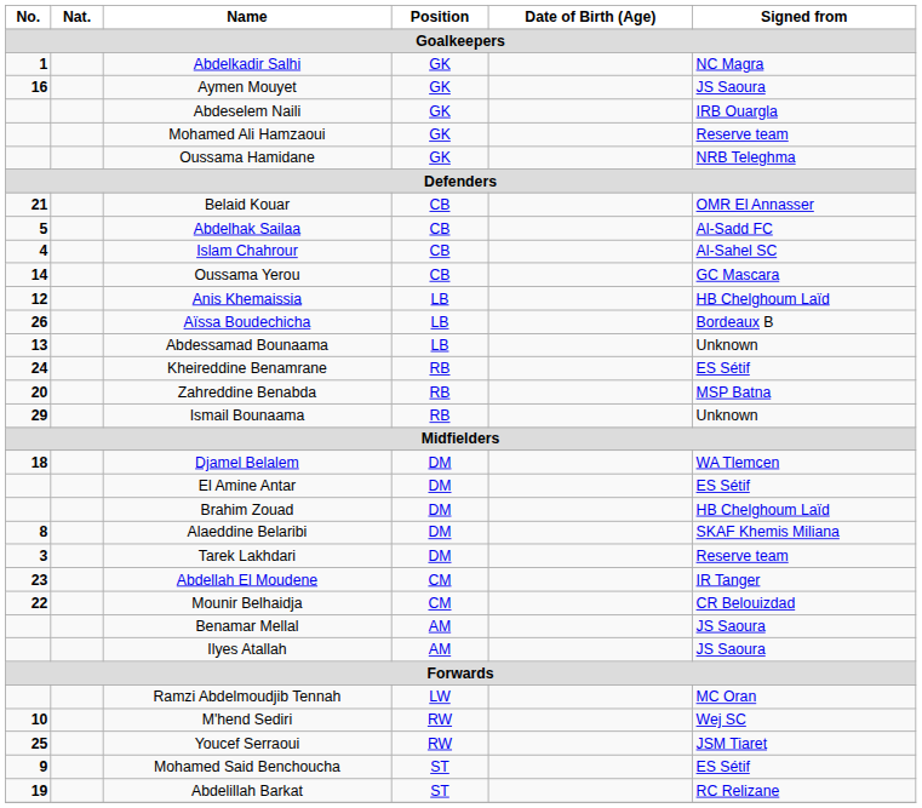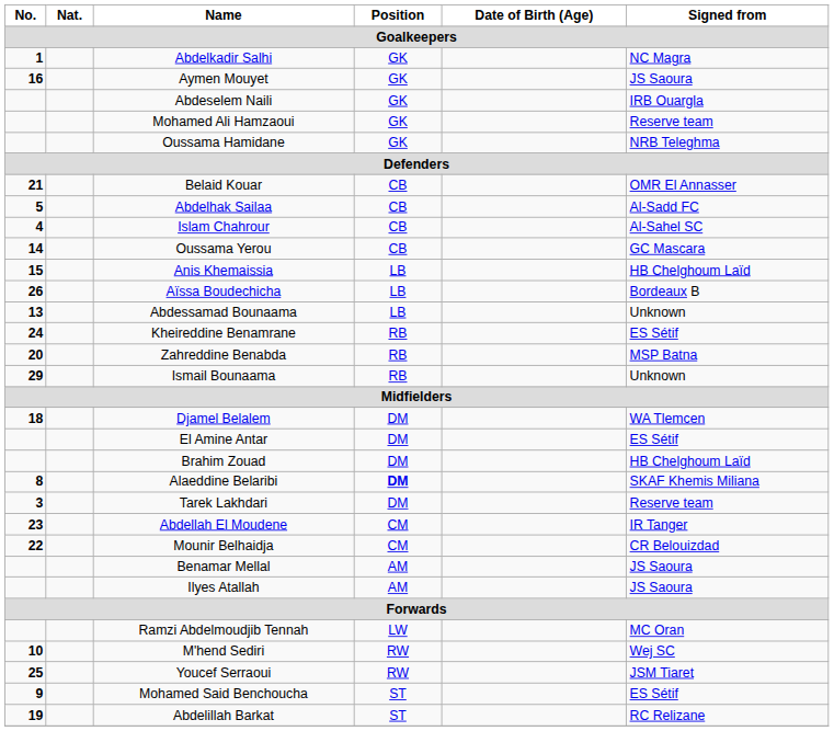 <table class="wikitable" style="text-align:center; font-size:90%; width:70%">
 <tr>
 <th style="background:white; color:black; text-align:center;">No.</th>
 <th style="background:white; color:black; text-align:center;">Nat.</th>
 <th style="background:white; color:black; text-align:center;">Name</th>
 <th style="background:white; color:black; text-align:center;">Position</th>
 <th style="background:white; color:black; text-align:center;">Date of Birth (Age)</th>
 <th style="background:white; color:black; text-align:center;">Signed from</th>
 </tr>
 <tr>
 <th colspan=10 style="background:#DCDCDC; text-align:center;">Goalkeepers</th>
 </tr>
 <tr>
 <td style="text-align:right"><strong>1</strong></td>
 <td></td>
 <td><a href='#'>Abdelkadir Salhi</a></td>
 <td><a href='#'>GK</a></td>
 <td></td>
 <td style="text-align:left"> <a href='#'>NC Magra</a></td>
 </tr>
 <tr>
 <td style="text-align:right"><strong>16</strong></td>
 <td></td>
 <td>Aymen Mouyet</td>
 <td><a href='#'>GK</a></td>
 <td></td>
 <td style="text-align:left"> <a href='#'>JS Saoura</a></td>
 </tr>
 <tr>
 <td></td>
 <td></td>
 <td>Abdeselem Naili</td>
 <td><a href='#'>GK</a></td>
 <td></td>
 <td style="text-align:left"> <a href='#'>IRB Ouargla</a></td>
 </tr>
 <tr>
 <td></td>
 <td></td>
 <td>Mohamed Ali Hamzaoui</td>
 <td><a href='#'>GK</a></td>
 <td></td>
 <td style="text-align:left"> <a href='#'>Reserve team</a></td>
 </tr>
 <tr>
 <td></td>
 <td></td>
 <td>Oussama Hamidane</td>
 <td><a href='#'>GK</a></td>
 <td></td>
 <td style="text-align:left"> <a href='#'>NRB Teleghma</a></td>
 </tr>
 <tr>
 <th colspan=10 style="background:#DCDCDC; text-align:center;">Defenders</th>
 </tr>
 <tr>
 <td style="text-align:right"><strong>21</strong></td>
 <td></td>
 <td>Belaid Kouar</td>
 <td><a href='#'>CB</a></td>
 <td></td>
 <td style="text-align:left"> <a href='#'>OMR El Annasser</a></td>
 </tr>
 <tr>
 <td style="text-align:right"><strong>5</strong></td>
 <td></td>
 <td><a href='#'>Abdelhak Sailaa</a></td>
 <td><a href='#'>CB</a></td>
 <td></td>
 <td style="text-align:left"> <a href='#'>Al-Sadd FC</a></td>
 </tr>
 <tr>
 <td style="text-align:right"><strong>4</strong></td>
 <td></td>
 <td><a href='#'>Islam Chahrour</a></td>
 <td><a href='#'>CB</a></td>
 <td></td>
 <td style="text-align:left"> <a href='#'>Al-Sahel SC</a></td>
 </tr>
 <tr>
 <td style="text-align:right"><strong>14</strong></td>
 <td></td>
 <td>Oussama Yerou</td>
 <td><a href='#'>CB</a></td>
 <td></td>
 <td style="text-align:left"> <a href='#'>GC Mascara</a></td>
 </tr>
 <tr>
-<td style="text-align:right"><strong>12</strong></td>
+<td style="text-align:right"><strong>15</strong></td>
 <td></td>
 <td><a href='#'>Anis Khemaissia</a></td>
 <td><a href='#'>LB</a></td>
 <td></td>
 <td style="text-align:left"> <a href='#'>HB Chelghoum Laïd</a></td>
 </tr>
 <tr>
 <td style="text-align:right"><strong>26</strong></td>
 <td></td>
 <td><a href='#'>Aïssa Boudechicha</a></td>
 <td><a href='#'>LB</a></td>
 <td></td>
 <td style="text-align:left"> <a href='#'>Bordeaux</a> B</td>
 </tr>
 <tr>
 <td style="text-align:right"><strong>13</strong></td>
 <td></td>
 <td>Abdessamad Bounaama</td>
 <td><a href='#'>LB</a></td>
 <td></td>
 <td style="text-align:left"> Unknown</td>
 </tr>
 <tr>
 <td style="text-align:right"><strong>24</strong></td>
 <td></td>
 <td>Kheireddine Benamrane</td>
 <td><a href='#'>RB</a></td>
 <td></td>
 <td style="text-align:left"> <a href='#'>ES Sétif</a></td>
 </tr>
 <tr>
 <td style="text-align:right"><strong>20</strong></td>
 <td></td>
 <td>Zahreddine Benabda</td>
 <td><a href='#'>RB</a></td>
 <td></td>
 <td style="text-align:left"> <a href='#'>MSP Batna</a></td>
 </tr>
 <tr>
 <td style="text-align:right"><strong>29</strong></td>
 <td></td>
 <td>Ismail Bounaama</td>
 <td><a href='#'>RB</a></td>
 <td></td>
 <td style="text-align:left"> Unknown</td>
 </tr>
 <tr>
 <th colspan=10 style="background:#DCDCDC; text-align:center;">Midfielders</th>
 </tr>
 <tr>
 <td style="text-align:right"><strong>18</strong></td>
 <td></td>
 <td><a href='#'>Djamel Belalem</a></td>
 <td><a href='#'>DM</a></td>
 <td></td>
 <td style="text-align:left"> <a href='#'>WA Tlemcen</a></td>
 </tr>
 <tr>
 <td></td>
 <td></td>
 <td>El Amine Antar</td>
 <td><a href='#'>DM</a></td>
 <td></td>
 <td style="text-align:left"> <a href='#'>ES Sétif</a></td>
 </tr>
 <tr>
 <td></td>
 <td></td>
 <td>Brahim Zouad</td>
 <td><a href='#'>DM</a></td>
 <td></td>
 <td style="text-align:left"> <a href='#'>HB Chelghoum Laïd</a></td>
 </tr>
 <tr>
 <td style="text-align:right"><strong>8</strong></td>
 <td></td>
 <td>Alaeddine Belaribi</td>
-<td><a href='#'>DM</a></td>
+<td><strong><a href='#'>DM</a></strong></td>
 <td></td>
 <td style="text-align:left"> <a href='#'>SKAF Khemis Miliana</a></td>
 </tr>
 <tr>
 <td style="text-align:right"><strong>3</strong></td>
 <td></td>
 <td>Tarek Lakhdari</td>
 <td><a href='#'>DM</a></td>
 <td></td>
 <td style="text-align:left"> <a href='#'>Reserve team</a></td>
 </tr>
 <tr>
 <td style="text-align:right"><strong>23</strong></td>
 <td></td>
 <td><a href='#'>Abdellah El Moudene</a></td>
 <td><a href='#'>CM</a></td>
 <td></td>
 <td style="text-align:left"> <a href='#'>IR Tanger</a></td>
 </tr>
 <tr>
 <td style="text-align:right"><strong>22</strong></td>
 <td></td>
 <td>Mounir Belhaidja</td>
 <td><a href='#'>CM</a></td>
 <td></td>
 <td style="text-align:left"> <a href='#'>CR Belouizdad</a></td>
 </tr>
 <tr>
 <td></td>
 <td></td>
 <td>Benamar Mellal</td>
 <td><a href='#'>AM</a></td>
 <td></td>
 <td style="text-align:left"> <a href='#'>JS Saoura</a></td>
 </tr>
 <tr>
 <td></td>
 <td></td>
 <td>Ilyes Atallah</td>
 <td><a href='#'>AM</a></td>
 <td></td>
 <td style="text-align:left"> <a href='#'>JS Saoura</a></td>
 </tr>
 <tr>
 <th colspan=10 style="background:#DCDCDC; text-align:center;">Forwards</th>
 </tr>
 <tr>
 <td></td>
 <td></td>
 <td>Ramzi Abdelmoudjib Tennah</td>
 <td><a href='#'>LW</a></td>
 <td></td>
 <td style="text-align:left"> <a href='#'>MC Oran</a></td>
 </tr>
 <tr>
 <td style="text-align:right"><strong>10</strong></td>
 <td></td>
 <td>M'hend Sediri</td>
 <td><a href='#'>RW</a></td>
 <td></td>
 <td style="text-align:left"> <a href='#'>Wej SC</a></td>
 </tr>
 <tr>
 <td style="text-align:right"><strong>25</strong></td>
 <td></td>
 <td>Youcef Serraoui</td>
 <td><a href='#'>RW</a></td>
 <td></td>
 <td style="text-align:left"> <a href='#'>JSM Tiaret</a></td>
 </tr>
 <tr>
 <td style="text-align:right"><strong>9</strong></td>
 <td></td>
 <td>Mohamed Said Benchoucha</td>
 <td><a href='#'>ST</a></td>
 <td></td>
 <td style="text-align:left"> <a href='#'>ES Sétif</a></td>
 </tr>
 <tr>
 <td style="text-align:right"><strong>19</strong></td>
 <td></td>
 <td>Abdelillah Barkat</td>
 <td><a href='#'>ST</a></td>
 <td></td>
 <td style="text-align:left"> <a href='#'>RC Relizane</a></td>
 </tr>
 <tr>
 </tr>
 </table>
